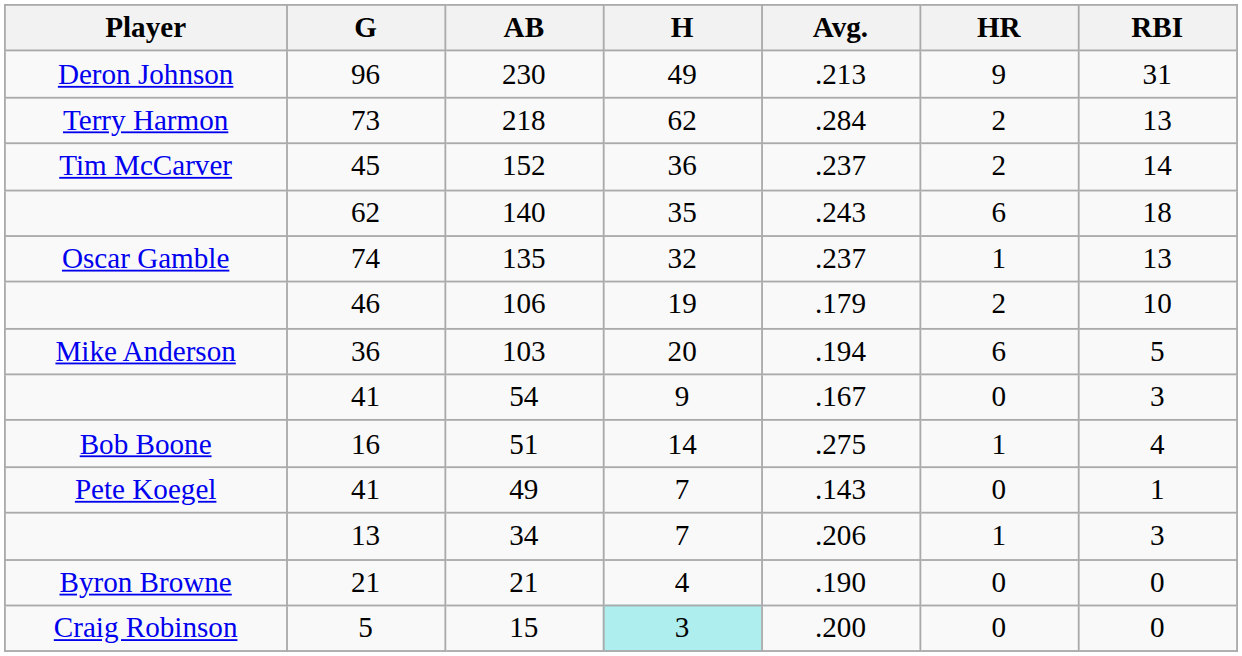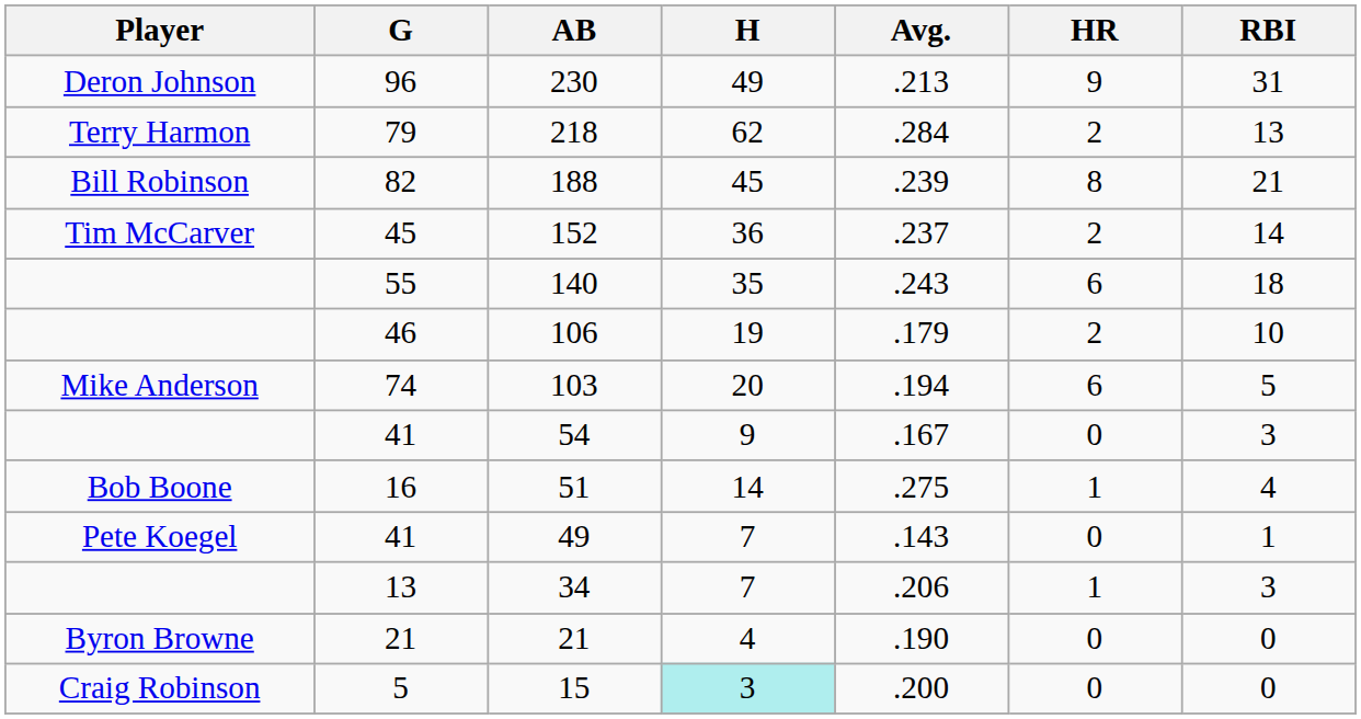 <table class="wikitable sortable">
 <tr>
 <th bgcolor="#DDDDFF" width="16%">Player</th>
 <th bgcolor="#DDDDFF" width="9%">G</th>
 <th bgcolor="#DDDDFF" width="9%">AB</th>
 <th bgcolor="#DDDDFF" width="9%">H</th>
 <th bgcolor="#DDDDFF" width="9%">Avg.</th>
 <th bgcolor="#DDDDFF" width="9%">HR</th>
 <th bgcolor="#DDDDFF" width="9%">RBI</th>
 </tr>
 <tr align="center">
 <td><a href='#'>Deron Johnson</a></td>
 <td>96</td>
 <td>230</td>
 <td>49</td>
 <td>.213</td>
 <td>9</td>
 <td>31</td>
 </tr>
 <tr align=center>
 <td><a href='#'>Terry Harmon</a></td>
-<td>73</td>
+<td>79</td>
 <td>218</td>
 <td>62</td>
 <td>.284</td>
 <td>2</td>
 <td>13</td>
+</tr>
+<tr align=center>
+<td><a href='#'>Bill Robinson</a></td>
+<td>82</td>
+<td>188</td>
+<td>45</td>
+<td>.239</td>
+<td>8</td>
+<td>21</td>
 </tr>
 <tr align=center>
 <td><a href='#'>Tim McCarver</a></td>
 <td>45</td>
 <td>152</td>
 <td>36</td>
 <td>.237</td>
 <td>2</td>
 <td>14</td>
 </tr>
 <tr align=center>
 <td></td>
-<td>62</td>
+<td>55</td>
 <td>140</td>
 <td>35</td>
 <td>.243</td>
 <td>6</td>
 <td>18</td>
-</tr>
-<tr align="center">
-<td><a href='#'>Oscar Gamble</a></td>
-<td>74</td>
-<td>135</td>
-<td>32</td>
-<td>.237</td>
-<td>1</td>
-<td>13</td>
 </tr>
 <tr align=center>
 <td></td>
 <td>46</td>
 <td>106</td>
 <td>19</td>
 <td>.179</td>
 <td>2</td>
 <td>10</td>
 </tr>
 <tr align="center">
 <td><a href='#'>Mike Anderson</a></td>
-<td>36</td>
+<td>74</td>
 <td>103</td>
 <td>20</td>
 <td>.194</td>
 <td>6</td>
 <td>5</td>
 </tr>
 <tr align=center>
 <td></td>
 <td>41</td>
 <td>54</td>
 <td>9</td>
 <td>.167</td>
 <td>0</td>
 <td>3</td>
 </tr>
 <tr align="center">
 <td><a href='#'>Bob Boone</a></td>
 <td>16</td>
 <td>51</td>
 <td>14</td>
 <td>.275</td>
 <td>1</td>
 <td>4</td>
 </tr>
 <tr align=center>
 <td><a href='#'>Pete Koegel</a></td>
 <td>41</td>
 <td>49</td>
 <td>7</td>
 <td>.143</td>
 <td>0</td>
 <td>1</td>
 </tr>
 <tr align=center>
 <td></td>
 <td>13</td>
 <td>34</td>
 <td>7</td>
 <td>.206</td>
 <td>1</td>
 <td>3</td>
 </tr>
 <tr align="center">
 <td><a href='#'>Byron Browne</a></td>
 <td>21</td>
 <td>21</td>
 <td>4</td>
 <td>.190</td>
 <td>0</td>
 <td>0</td>
 </tr>
 <tr align=center>
 <td><a href='#'>Craig Robinson</a></td>
 <td>5</td>
 <td>15</td>
 <td style="background: paleturquoise;">3</td>
 <td>.200</td>
 <td>0</td>
 <td>0</td>
 </tr>
 </table>
